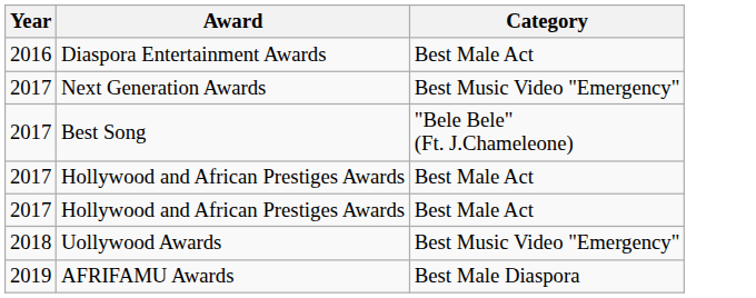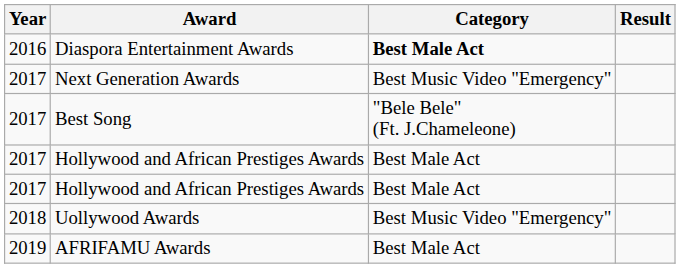 <table class="wikitable sortable">
 <tr>
 <th>Year</th>
 <th>Award</th>
 <th>Category</th>
+<th>Result</th>
 </tr>
 <tr>
 <td>2016</td>
 <td>Diaspora Entertainment Awards</td>
-<td>Best Male Act</td>
+<td><strong>Best Male Act</strong></td>
+<td></td>
 </tr>
 <tr>
 <td>2017</td>
 <td>Next Generation Awards</td>
 <td>Best Music Video "Emergency"</td>
+<td></td>
 </tr>
 <tr>
 <td>2017</td>
 <td>Best Song</td>
 <td>"Bele Bele" <br><span>(Ft. J.Chameleone)</span></td>
+<td></td>
 </tr>
 <tr>
 <td>2017</td>
 <td>Hollywood and African Prestiges Awards</td>
 <td>Best Male Act</td>
+<td></td>
 </tr>
 <tr>
 <td>2017</td>
 <td>Hollywood and African Prestiges Awards</td>
 <td>Best Male Act</td>
+<td></td>
 </tr>
 <tr>
 <td>2018</td>
 <td>Uollywood Awards</td>
 <td>Best Music Video "Emergency"</td>
+<td></td>
 </tr>
 <tr>
 <td>2019</td>
 <td>AFRIFAMU Awards</td>
-<td>Best Male Diaspora</td>
+<td>Best Male Act</td>
+<td></td>
 </tr>
 </table>
